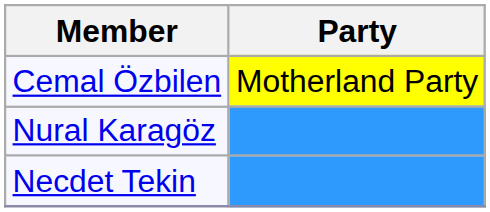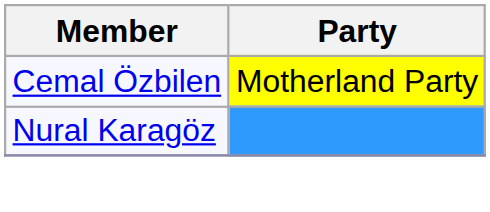 <table class=wikitable style="border:1px solid #8888aa; background-color:#f7f8ff; padding:0px; font-size:90%;">
 <tr>
 <th>Member</th>
 <th>Party</th>
 </tr>
 <tr>
 <td><a href='#'>Cemal Özbilen</a></td>
 <td style="background: #ffff00">Motherland Party</td>
 </tr>
 <tr>
 <td><a href='#'>Nural Karagöz</a></td>
 <td style="background: #2E9AFE"></td>
 </tr>
 <tr>
-<td><a href='#'>Necdet Tekin</a></td>
-<td style="background: #2E9AFE"></td>
-</tr>
-<tr>
 </tr>
 </table>
